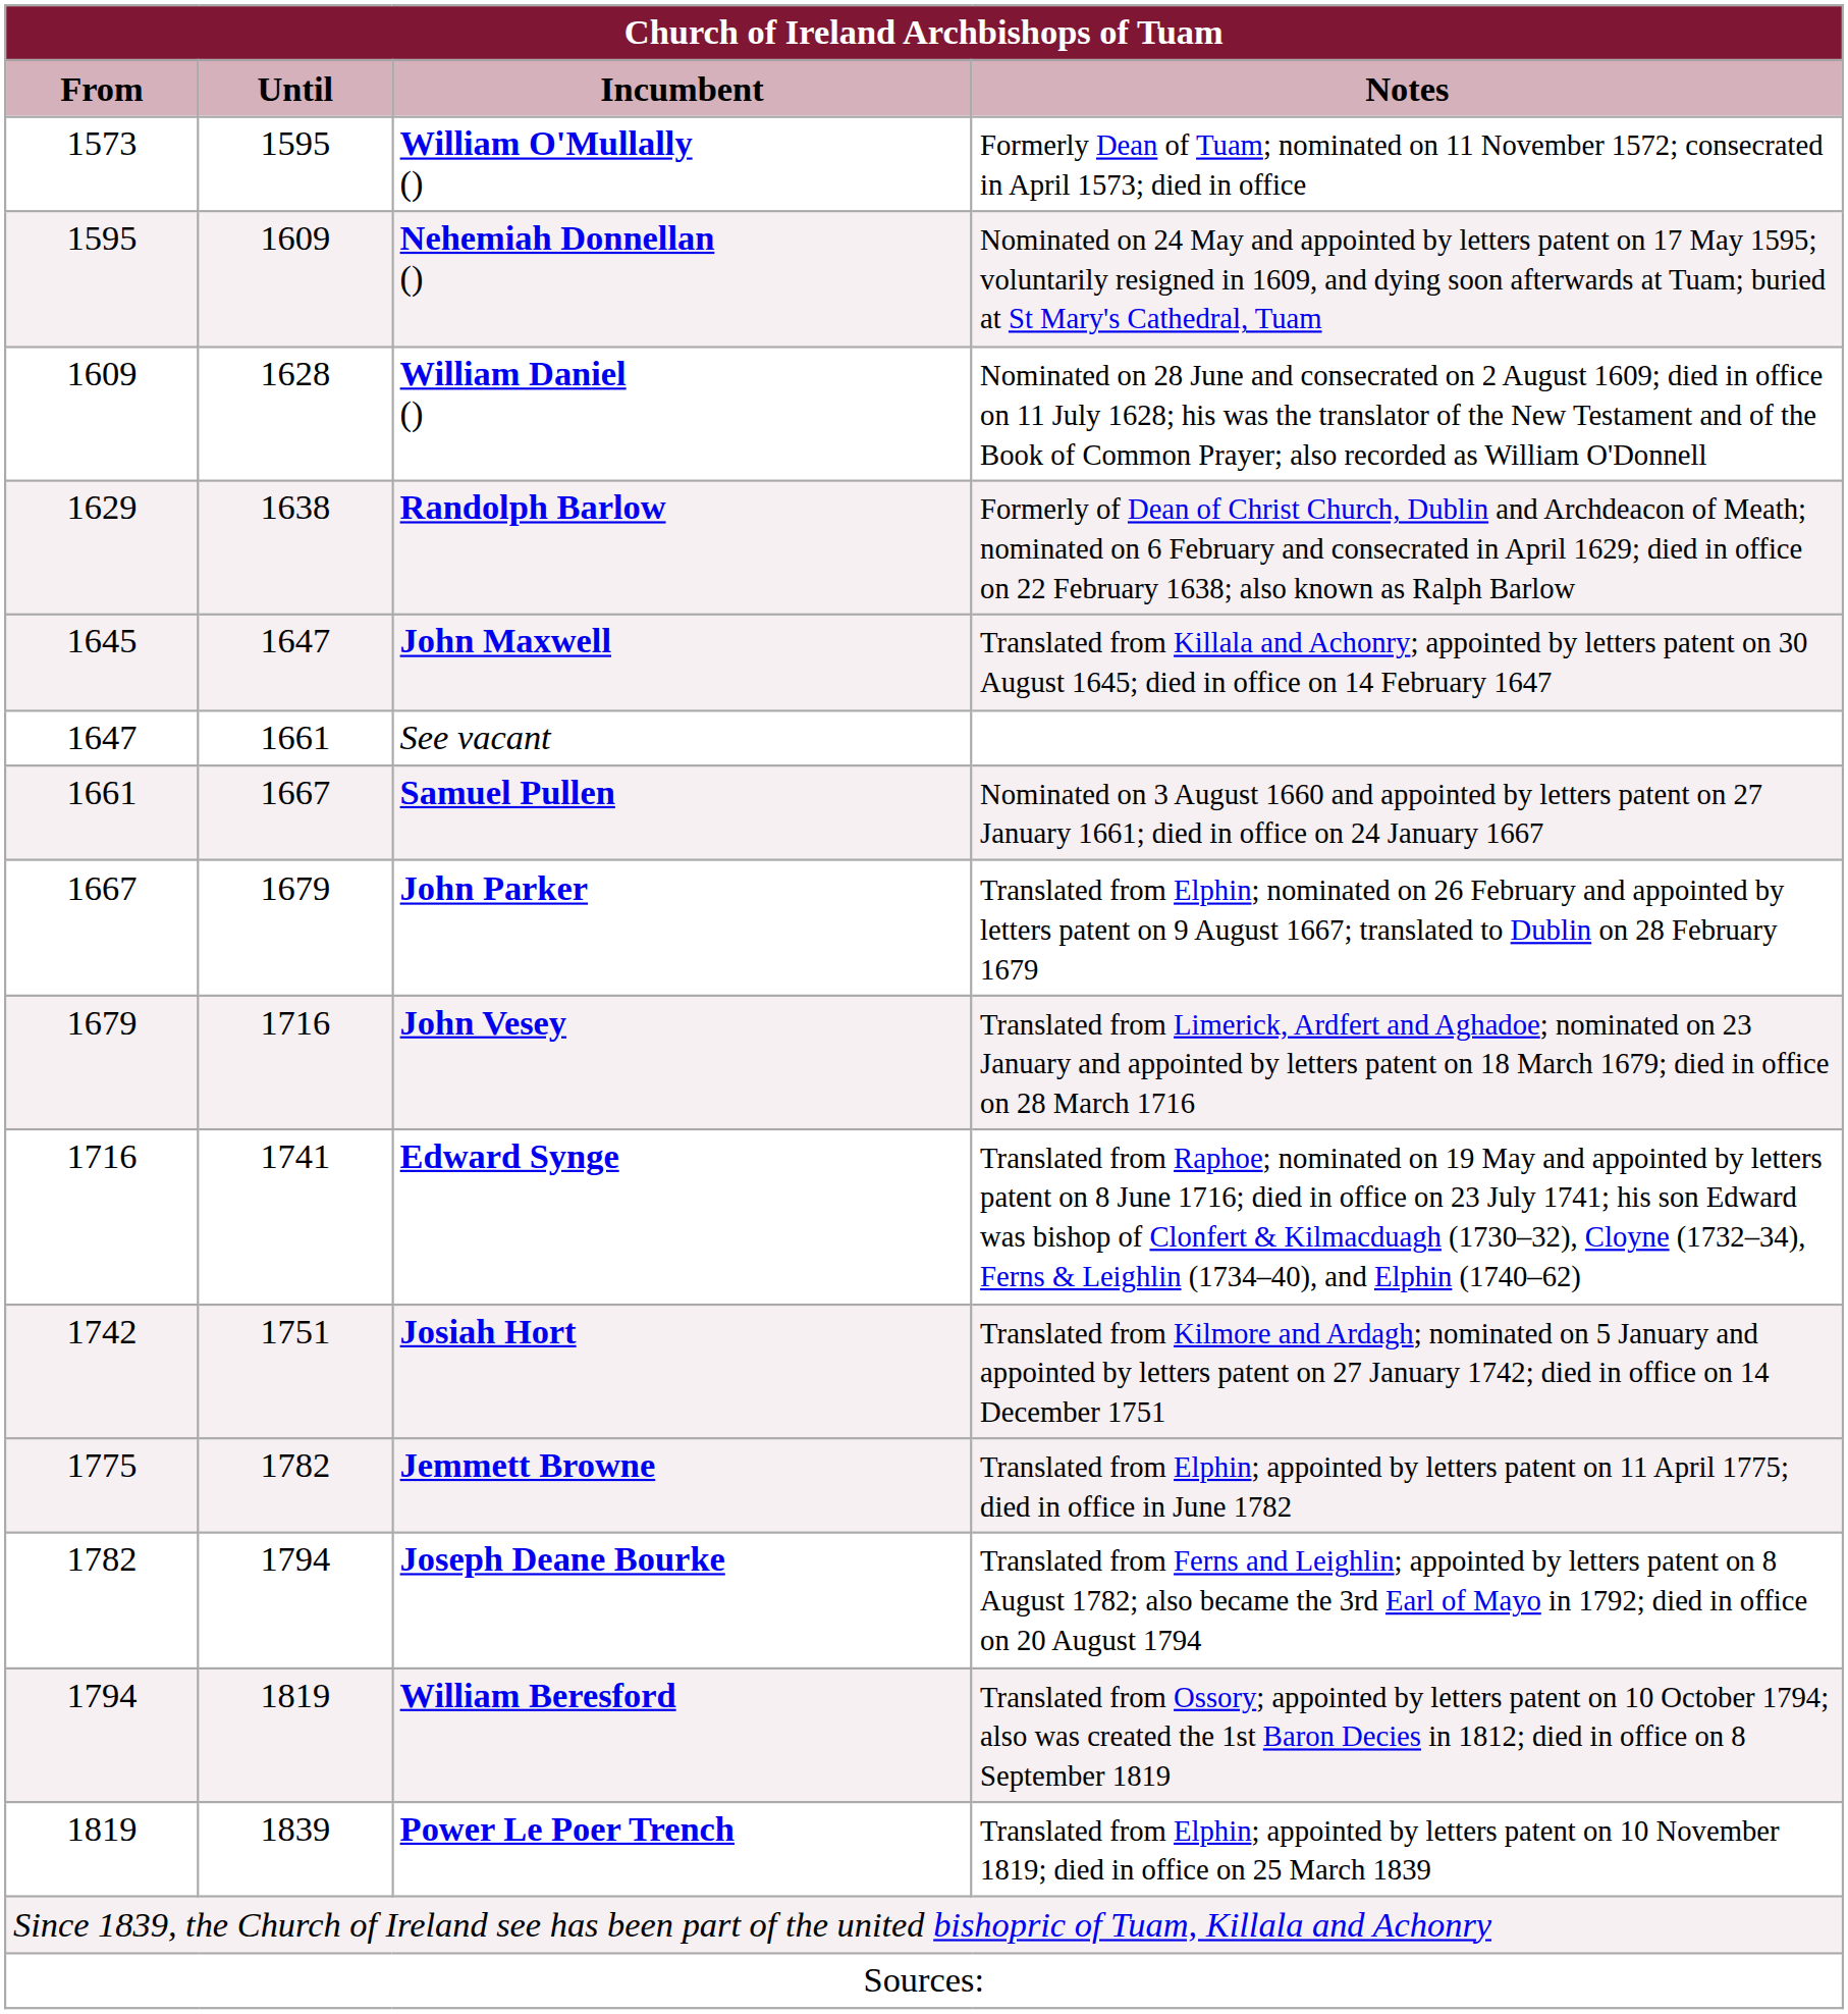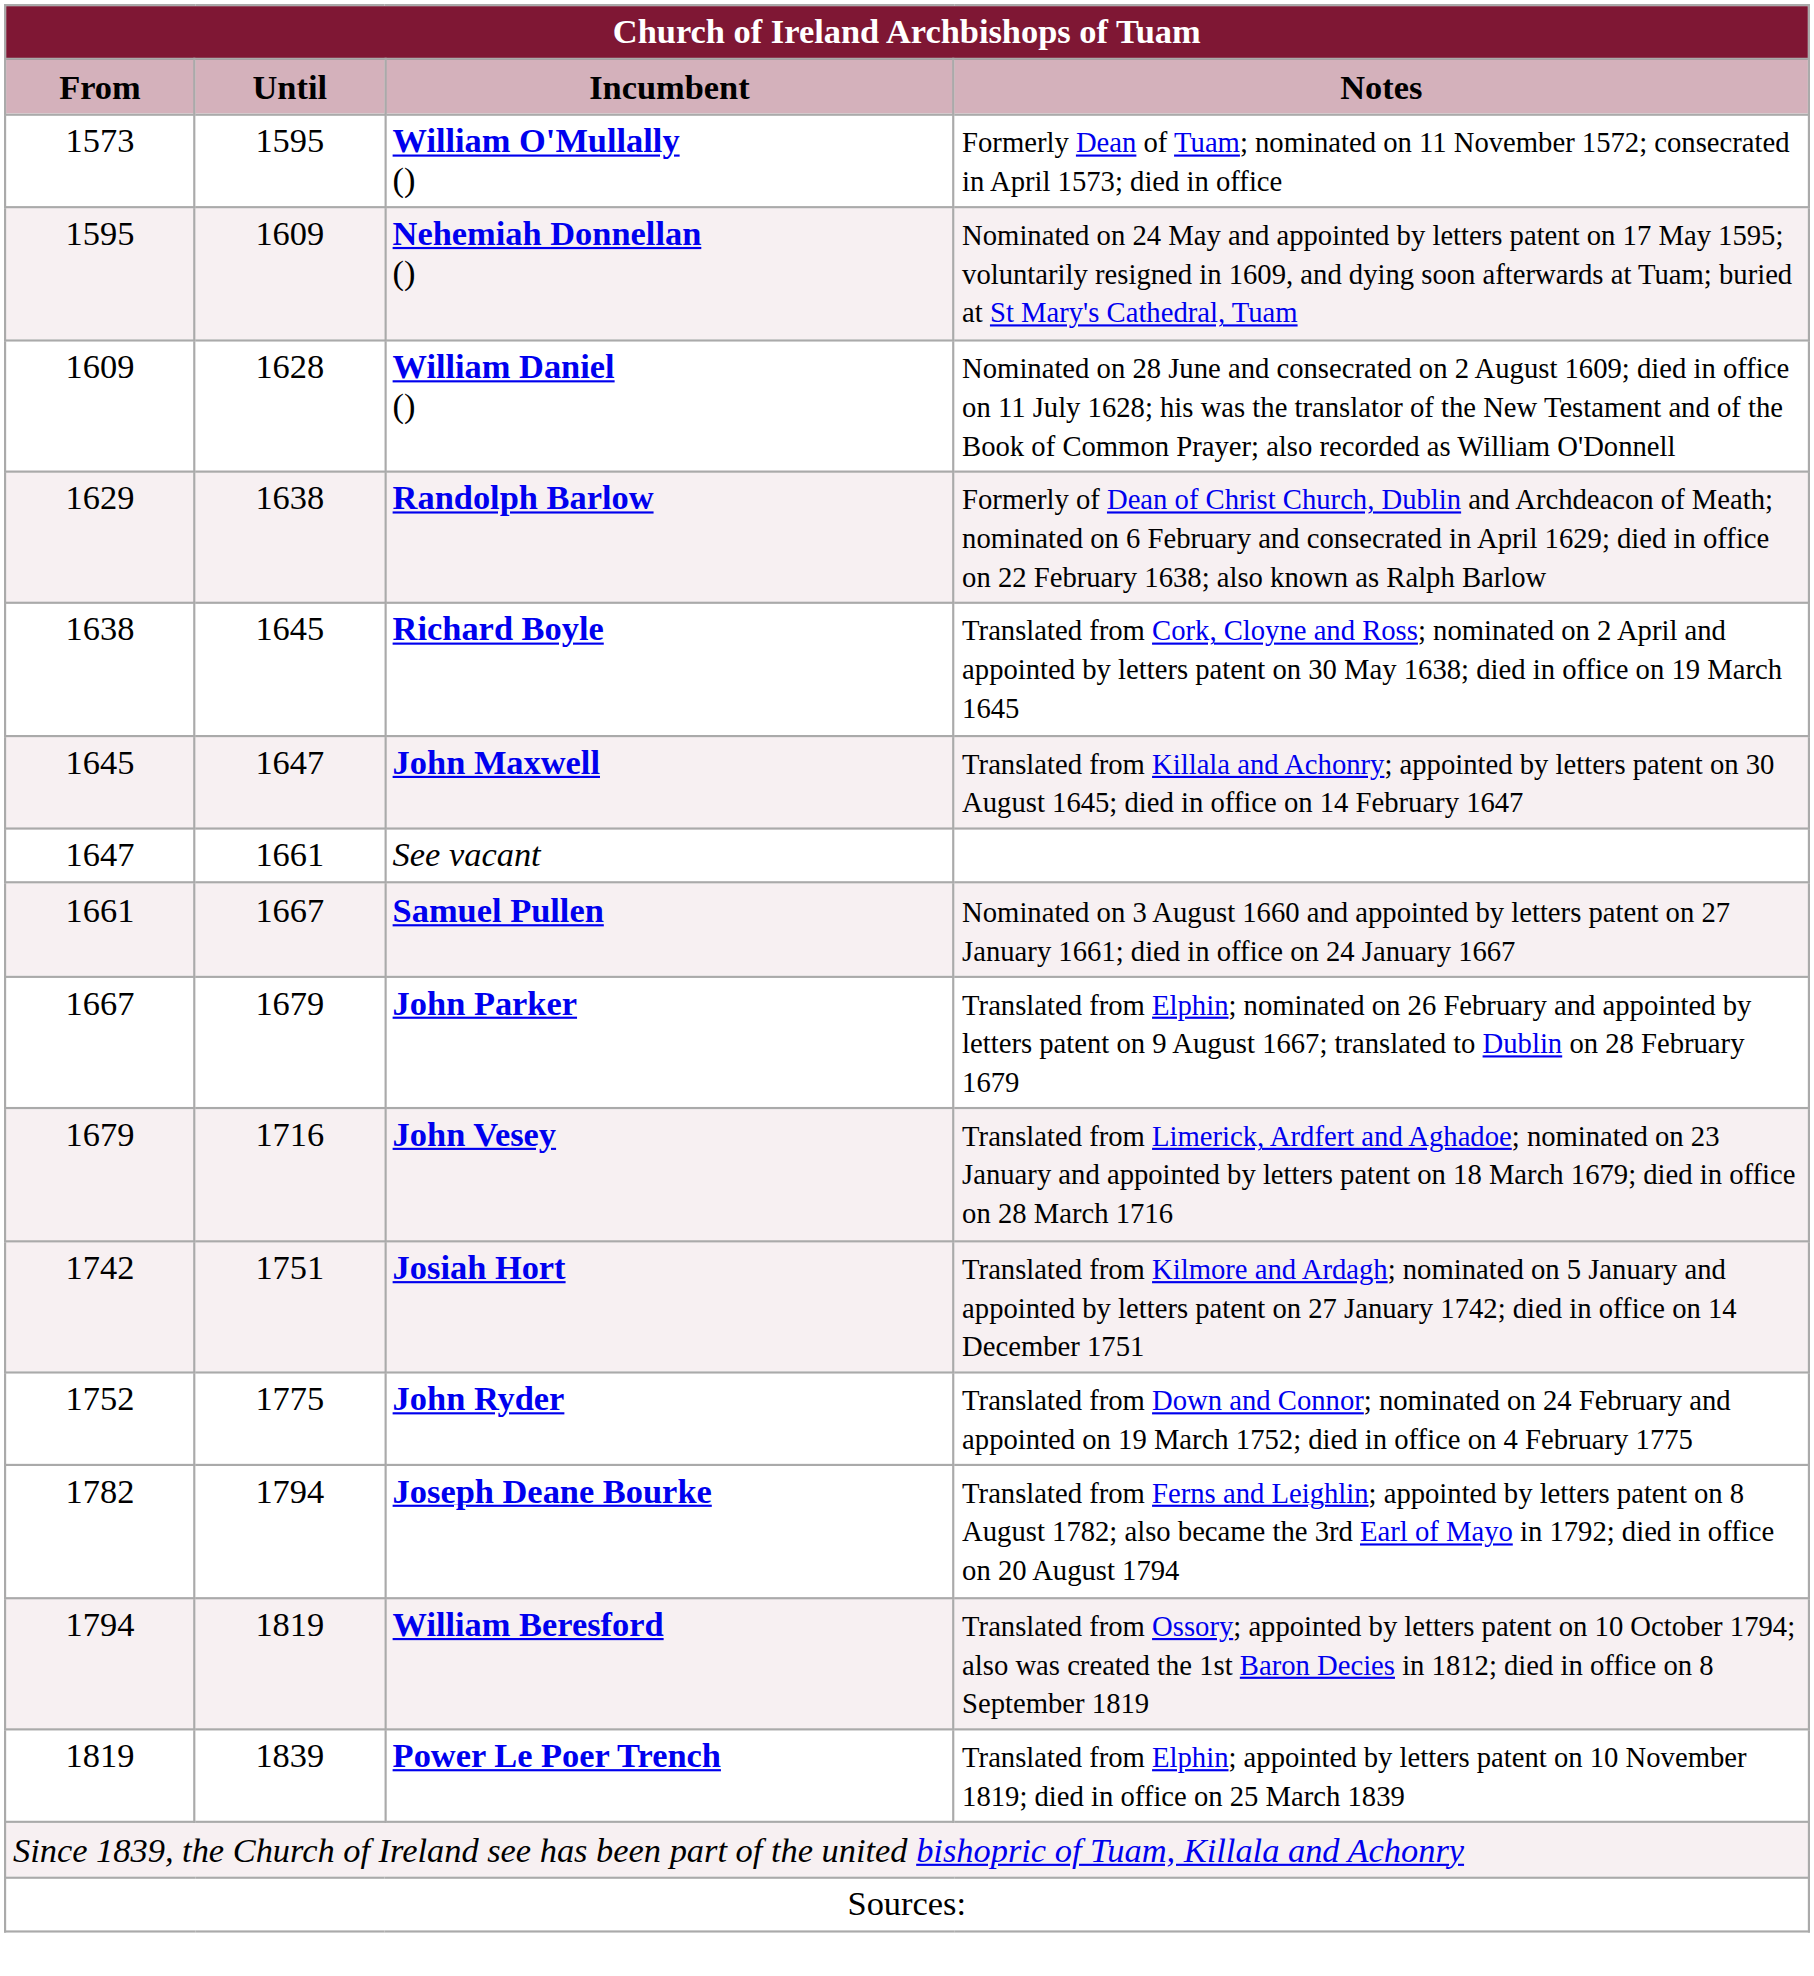 <table class="wikitable" style="width:95%;" border="1" cellpadding="2">
 <tr>
 <th colspan="4" style="background-color: #7F1734; color: white;">Church of Ireland Archbishops of Tuam</th>
 </tr>
 <tr valign=center>
 <th style="background-color:#D4B1BB" width="10%">From</th>
 <th style="background-color:#D4B1BB" width="10%">Until</th>
 <th style="background-color:#D4B1BB" width="30%">Incumbent</th>
 <th style="background-color:#D4B1BB" width="45%">Notes</th>
 </tr>
 <tr valign="top" style="background-color: white;">
 <td align=center>1573</td>
 <td align=center>1595</td>
 <td><strong><a href='#'>William O'Mullally</a></strong><br>()</td>
 <td><small>Formerly <a href='#'>Dean</a> of <a href='#'>Tuam</a>; nominated on 11 November 1572; consecrated in April 1573; died in office</small></td>
 </tr>
 <tr valign="top" style="background-color: #F7F0F2;">
 <td align=center>1595</td>
 <td align=center>1609</td>
 <td><strong><a href='#'>Nehemiah Donnellan</a></strong><br>()</td>
 <td><small>Nominated on 24 May and appointed by letters patent on 17 May 1595; voluntarily resigned in 1609, and dying soon afterwards at Tuam; buried at <a href='#'>St Mary's Cathedral, Tuam</a></small></td>
 </tr>
 <tr valign="top" style="background-color: white;">
 <td align=center>1609</td>
 <td align=center>1628</td>
 <td><strong><a href='#'>William Daniel</a></strong><br>()</td>
 <td><small>Nominated on 28 June and consecrated on 2 August 1609; died in office on 11 July 1628; his was the translator of the New Testament and of the Book of Common Prayer; also recorded as William O'Donnell</small></td>
 </tr>
 <tr valign="top" style="background-color: #F7F0F2;">
 <td align=center>1629</td>
 <td align=center>1638</td>
 <td><strong><a href='#'>Randolph Barlow</a></strong></td>
 <td><small>Formerly of <a href='#'>Dean of Christ Church, Dublin</a> and Archdeacon of Meath; nominated on 6 February and consecrated in April 1629; died in office on 22 February 1638; also known as Ralph Barlow</small></td>
 </tr>
+<tr valign="top" style="background-color: white;">
+<td align=center>1638</td>
+<td align=center>1645</td>
+<td><strong><a href='#'>Richard Boyle</a></strong></td>
+<td><small>Translated from <a href='#'>Cork, Cloyne and Ross</a>; nominated on 2 April and appointed by letters patent on 30 May 1638; died in office on 19 March 1645</small></td>
+</tr>
 <tr valign="top" style="background-color: #F7F0F2;">
 <td align=center>1645</td>
 <td align=center>1647</td>
 <td><strong><a href='#'>John Maxwell</a></strong></td>
 <td><small>Translated from <a href='#'>Killala and Achonry</a>; appointed by letters patent on 30 August 1645; died in office on 14 February 1647</small></td>
 </tr>
 <tr valign="top" style="background-color: white;">
 <td align=center>1647</td>
 <td align=center>1661</td>
 <td><em>See vacant</em></td>
 <td><small></small></td>
 </tr>
 <tr valign="top" style="background-color: #F7F0F2;">
 <td align=center>1661</td>
 <td align=center>1667</td>
 <td><strong><a href='#'>Samuel Pullen</a></strong></td>
 <td><small>Nominated on 3 August 1660 and appointed by letters patent on 27 January 1661; died in office on 24 January 1667</small></td>
 </tr>
 <tr valign="top" style="background-color: white;">
 <td align=center>1667</td>
 <td align=center>1679</td>
 <td><strong><a href='#'>John Parker</a></strong></td>
 <td><small>Translated from <a href='#'>Elphin</a>; nominated on 26 February and appointed by letters patent on 9 August 1667; translated to <a href='#'>Dublin</a> on 28 February 1679</small></td>
 </tr>
 <tr valign="top" style="background-color: #F7F0F2;">
 <td align=center>1679</td>
 <td align=center>1716</td>
 <td><strong><a href='#'>John Vesey</a></strong></td>
 <td><small>Translated from <a href='#'>Limerick, Ardfert and Aghadoe</a>; nominated on 23 January and appointed by letters patent on 18 March 1679; died in office on 28 March 1716</small></td>
 </tr>
-<tr valign="top" style="background-color: white;">
-<td align=center>1716</td>
-<td align=center>1741</td>
-<td><strong><a href='#'>Edward Synge</a></strong></td>
-<td><small>Translated from <a href='#'>Raphoe</a>; nominated on 19 May and appointed by letters patent on 8 June 1716; died in office on 23 July 1741; his son Edward was bishop of <a href='#'>Clonfert & Kilmacduagh</a> (1730–32), <a href='#'>Cloyne</a> (1732–34), <a href='#'>Ferns & Leighlin</a> (1734–40), and <a href='#'>Elphin</a> (1740–62)</small></td>
-</tr>
 <tr valign="top" style="background-color: #F7F0F2;">
 <td align=center>1742</td>
 <td align=center>1751</td>
 <td><strong><a href='#'>Josiah Hort</a></strong></td>
 <td><small>Translated from <a href='#'>Kilmore and Ardagh</a>; nominated on 5 January and appointed by letters patent on 27 January 1742; died in office on 14 December 1751</small></td>
 </tr>
-<tr valign="top" style="background-color: #F7F0F2;">
+<tr valign="top" style="background-color: white;">
+<td align=center>1752</td>
 <td align=center>1775</td>
-<td align=center>1782</td>
-<td><strong><a href='#'>Jemmett Browne</a></strong></td>
-<td><small>Translated from <a href='#'>Elphin</a>; appointed by letters patent on 11 April 1775; died in office in June 1782</small></td>
+<td><strong><a href='#'>John Ryder</a></strong></td>
+<td><small>Translated from <a href='#'>Down and Connor</a>; nominated on 24 February and appointed on 19 March 1752; died in office on 4 February 1775</small></td>
 </tr>
 <tr valign="top" style="background-color: white;">
 <td align=center>1782</td>
 <td align=center>1794</td>
 <td><strong><a href='#'>Joseph Deane Bourke</a></strong></td>
 <td><small>Translated from <a href='#'>Ferns and Leighlin</a>; appointed by letters patent on 8 August 1782; also became the 3rd <a href='#'>Earl of Mayo</a> in 1792; died in office on 20 August 1794</small></td>
 </tr>
 <tr valign="top" style="background-color: #F7F0F2;">
 <td align=center>1794</td>
 <td align=center>1819</td>
 <td><strong><a href='#'>William Beresford</a></strong></td>
 <td><small>Translated from <a href='#'>Ossory</a>; appointed by letters patent on 10 October 1794; also was created the 1st <a href='#'>Baron Decies</a> in 1812; died in office on 8 September 1819</small></td>
 </tr>
 <tr valign="top" style="background-color: white;">
 <td align=center>1819</td>
 <td align=center>1839</td>
 <td><strong><a href='#'>Power Le Poer Trench</a></strong></td>
 <td><small>Translated from <a href='#'>Elphin</a>; appointed by letters patent on 10 November 1819; died in office on 25 March 1839</small></td>
 </tr>
 <tr valign="top" style="background-color: #F7F0F2;">
 <td colspan=4><em>Since 1839, the Church of Ireland see has been part of the united <a href='#'>bishopric of Tuam, Killala and Achonry</a></em></td>
 </tr>
 <tr valign="top" style="background-color: white;">
 <td align=center colspan=4>Sources:</td>
 </tr>
 </table>
